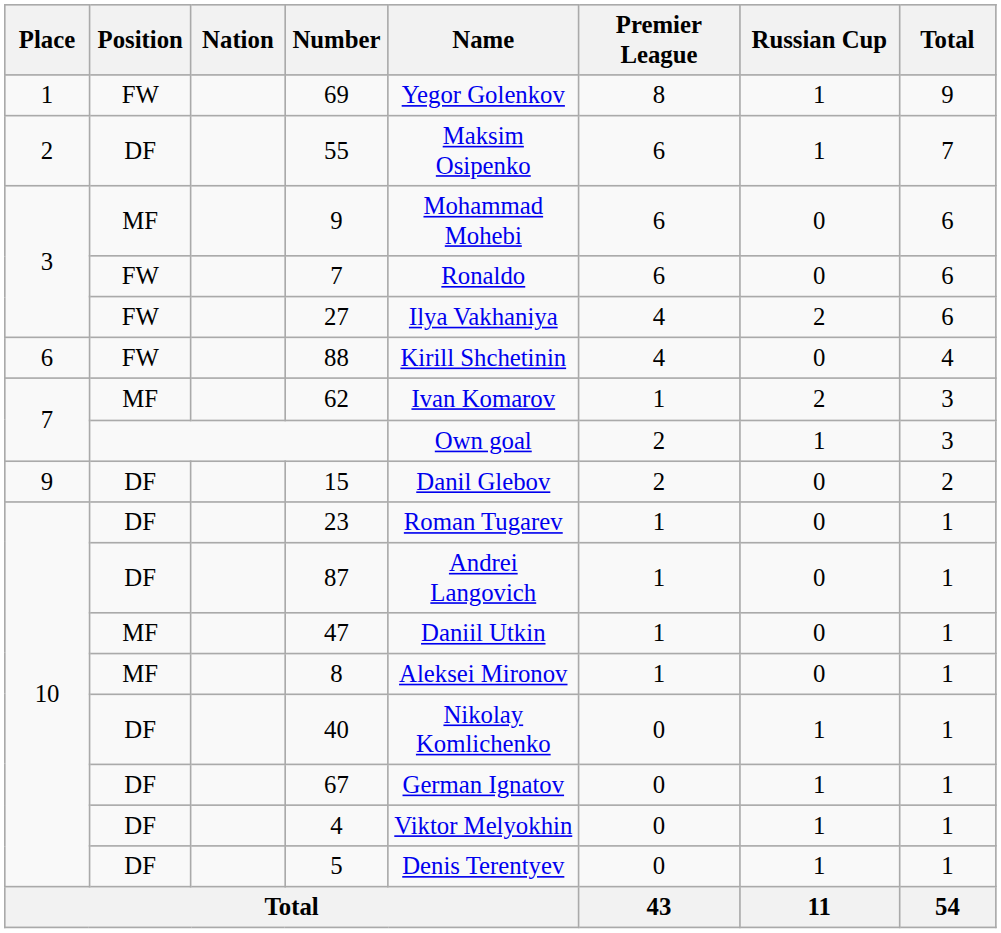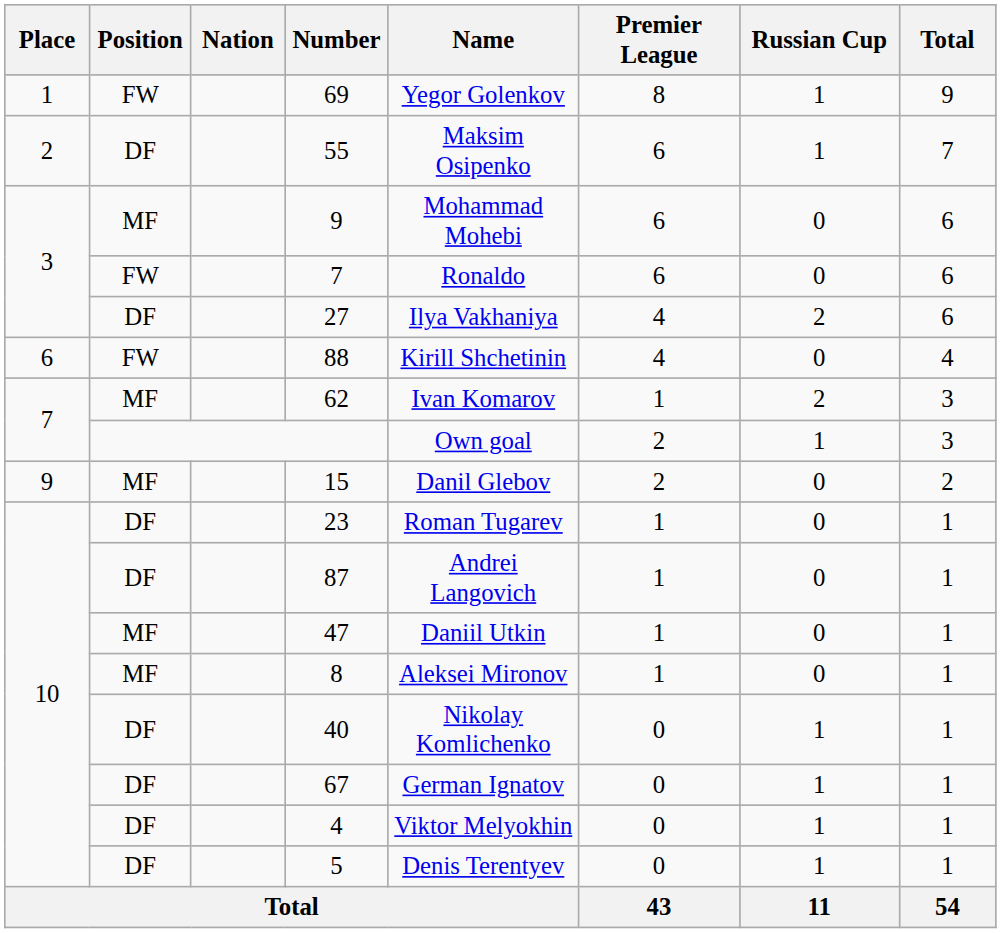 <table class="wikitable" style="font-size: 95%; text-align: center;">
 <tr>
 <th width=60>Place</th>
 <th width=60>Position</th>
 <th width=60>Nation</th>
 <th width=60>Number</th>
 <th width=150>Name</th>
 <th width=150>Premier League</th>
 <th width=150>Russian Cup</th>
 <th width=80>Total</th>
 </tr>
 <tr>
 <td>1</td>
 <td>FW</td>
 <td></td>
 <td>69</td>
 <td><a href='#'>Yegor Golenkov</a></td>
 <td>8</td>
 <td>1</td>
 <td>9</td>
 </tr>
 <tr>
 <td>2</td>
 <td>DF</td>
 <td></td>
 <td>55</td>
 <td><a href='#'>Maksim Osipenko</a></td>
 <td>6</td>
 <td>1</td>
 <td>7</td>
 </tr>
 <tr>
 <td rowspan="3">3</td>
 <td>MF</td>
 <td></td>
 <td>9</td>
 <td><a href='#'>Mohammad Mohebi</a></td>
 <td>6</td>
 <td>0</td>
 <td>6</td>
 </tr>
 <tr>
 <td>FW</td>
 <td></td>
 <td>7</td>
 <td><a href='#'>Ronaldo</a></td>
 <td>6</td>
 <td>0</td>
 <td>6</td>
 </tr>
 <tr>
-<td>FW</td>
+<td>DF</td>
 <td></td>
 <td>27</td>
 <td><a href='#'>Ilya Vakhaniya</a></td>
 <td>4</td>
 <td>2</td>
 <td>6</td>
 </tr>
 <tr>
 <td>6</td>
 <td>FW</td>
 <td></td>
 <td>88</td>
 <td><a href='#'>Kirill Shchetinin</a></td>
 <td>4</td>
 <td>0</td>
 <td>4</td>
 </tr>
 <tr>
 <td rowspan="2">7</td>
 <td>MF</td>
 <td></td>
 <td>62</td>
 <td><a href='#'>Ivan Komarov</a></td>
 <td>1</td>
 <td>2</td>
 <td>3</td>
 </tr>
 <tr>
 <td colspan="3"></td>
 <td><a href='#'>Own goal</a></td>
 <td>2</td>
 <td>1</td>
 <td>3</td>
 </tr>
 <tr>
 <td>9</td>
-<td>DF</td>
+<td>MF</td>
 <td></td>
 <td>15</td>
 <td><a href='#'>Danil Glebov</a></td>
 <td>2</td>
 <td>0</td>
 <td>2</td>
 </tr>
 <tr>
 <td rowspan="8">10</td>
 <td>DF</td>
 <td></td>
 <td>23</td>
 <td><a href='#'>Roman Tugarev</a></td>
 <td>1</td>
 <td>0</td>
 <td>1</td>
 </tr>
 <tr>
 <td>DF</td>
 <td></td>
 <td>87</td>
 <td><a href='#'>Andrei Langovich</a></td>
 <td>1</td>
 <td>0</td>
 <td>1</td>
 </tr>
 <tr>
 <td>MF</td>
 <td></td>
 <td>47</td>
 <td><a href='#'>Daniil Utkin</a></td>
 <td>1</td>
 <td>0</td>
 <td>1</td>
 </tr>
 <tr>
 <td>MF</td>
 <td></td>
 <td>8</td>
 <td><a href='#'>Aleksei Mironov</a></td>
 <td>1</td>
 <td>0</td>
 <td>1</td>
 </tr>
 <tr>
 <td>DF</td>
 <td></td>
 <td>40</td>
 <td><a href='#'>Nikolay Komlichenko</a></td>
 <td>0</td>
 <td>1</td>
 <td>1</td>
 </tr>
 <tr>
 <td>DF</td>
 <td></td>
 <td>67</td>
 <td><a href='#'>German Ignatov</a></td>
 <td>0</td>
 <td>1</td>
 <td>1</td>
 </tr>
 <tr>
 <td>DF</td>
 <td></td>
 <td>4</td>
 <td><a href='#'>Viktor Melyokhin</a></td>
 <td>0</td>
 <td>1</td>
 <td>1</td>
 </tr>
 <tr>
 <td>DF</td>
 <td></td>
 <td>5</td>
 <td><a href='#'>Denis Terentyev</a></td>
 <td>0</td>
 <td>1</td>
 <td>1</td>
 </tr>
 <tr>
 <th colspan=5>Total</th>
 <th>43</th>
 <th>11</th>
 <th>54</th>
 </tr>
 </table>
